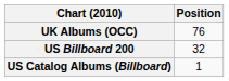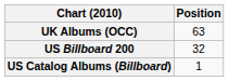 <table class="wikitable sortable plainrowheaders" style="text-align:center">
 <tr>
 <th>Chart (2010)</th>
 <th>Position</th>
 </tr>
 <tr>
 <th scope="row">UK Albums (OCC)</th>
-<td>76</td>
+<td>63</td>
 </tr>
 <tr>
 <th scope="row">US <em>Billboard</em> 200</th>
 <td>32</td>
 </tr>
 <tr>
 <th scope="row">US Catalog Albums (<em>Billboard</em>)</th>
 <td>1</td>
 </tr>
 </table>
